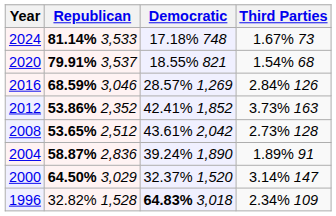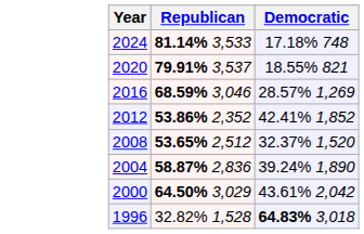 <table class="wikitable" style="float:right; font-size:95%;">
 <tr bgcolor=lightgrey>
 <th>Year</th>
 <th><a href='#'>Republican</a></th>
 <th><a href='#'>Democratic</a></th>
-<th><a href='#'>Third Parties</a></th>
 </tr>
 <tr>
 <td style="text-align:center; background:#fff3f3;"><a href='#'>2024</a></td>
 <td style="text-align:center; background:#fff3f3;"><strong>81.14%</strong> <em>3,533</em></td>
 <td style="text-align:center; background:#f0f0ff;">17.18% <em>748</em></td>
-<td style="text-align:center;">1.67% <em>73</em></td>
 </tr>
 <tr>
 <td align="center" bgcolor="#fff3f3"><a href='#'>2020</a></td>
 <td align="center" bgcolor="#fff3f3"><strong>79.91%</strong> <em>3,537</em></td>
 <td align="center" bgcolor="#f0f0ff">18.55% <em>821</em></td>
-<td align="center">1.54% <em>68</em></td>
 </tr>
 <tr>
 <td align="center" bgcolor="#fff3f3"><a href='#'>2016</a></td>
 <td align="center" bgcolor="#fff3f3"><strong>68.59%</strong> <em>3,046</em></td>
 <td align="center" bgcolor="#f0f0ff">28.57% <em>1,269</em></td>
-<td align="center">2.84% <em>126</em></td>
 </tr>
 <tr>
 <td align="center" bgcolor="#f0f0ff"><a href='#'>2012</a></td>
 <td align="center" bgcolor="#fff3f3"><strong>53.86%</strong> <em>2,352</em></td>
 <td align="center" bgcolor="#f0f0ff">42.41% <em>1,852</em></td>
-<td align="center">3.73% <em>163</em></td>
 </tr>
 <tr>
 <td align="center" bgcolor="#f0f0ff"><a href='#'>2008</a></td>
 <td align="center" bgcolor="#fff3f3"><strong>53.65%</strong> <em>2,512</em></td>
-<td align="center" bgcolor="#f0f0ff">43.61% <em>2,042</em></td>
-<td align="center">2.73% <em>128</em></td>
+<td align="center" bgcolor="#f0f0ff">32.37% <em>1,520</em></td>
 </tr>
 <tr>
 <td align="center" bgcolor="#fff3f3"><a href='#'>2004</a></td>
 <td align="center" bgcolor="#fff3f3"><strong>58.87%</strong> <em>2,836</em></td>
 <td align="center" bgcolor="#f0f0ff">39.24% <em>1,890</em></td>
-<td align="center">1.89% <em>91</em></td>
 </tr>
 <tr>
 <td align="center" bgcolor="#f0f0ff"><a href='#'>2000</a></td>
 <td align="center" bgcolor="#fff3f3"><strong>64.50%</strong> <em>3,029</em></td>
-<td align="center" bgcolor="#f0f0ff">32.37% <em>1,520</em></td>
-<td align="center">3.14% <em>147</em></td>
+<td align="center" bgcolor="#f0f0ff">43.61% <em>2,042</em></td>
 </tr>
 <tr>
 <td align="center" bgcolor="#f0f0ff"><a href='#'>1996</a></td>
 <td align="center" bgcolor="#fff3f3">32.82% <em>1,528</em></td>
 <td align="center" bgcolor="#f0f0ff"><strong>64.83%</strong> <em>3,018</em></td>
-<td align="center">2.34% <em>109</em></td>
 </tr>
 </table>
